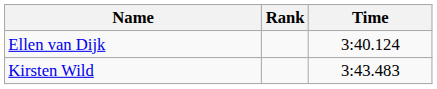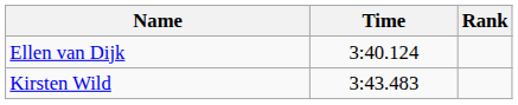 <table class="wikitable" style="text-align:center;">
 <tr>
 <th style="width:15em">Name</th>
+<th style="width:7em">Time</th>
 <th>Rank</th>
-<th style="width:7em">Time</th>
 </tr>
 <tr>
 <td align=left><a href='#'>Ellen van Dijk</a></td>
+<td>3:40.124</td>
 <td></td>
-<td>3:40.124</td>
 </tr>
 <tr>
 <td align=left><a href='#'>Kirsten Wild</a></td>
+<td>3:43.483</td>
 <td></td>
-<td>3:43.483</td>
 </tr>
 </table>
